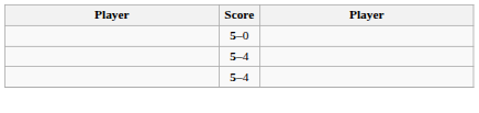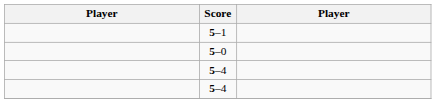 <table class="wikitable " style="font-size:90%">
 <tr>
 <th width=240>Player</th>
 <th width=40>Score</th>
 <th width=240>Player</th>
+</tr>
+<tr>
+<td><strong></strong></td>
+<td style="text-align:center;"><strong>5</strong>–1</td>
+<td></td>
 </tr>
 <tr>
 <td><strong></strong></td>
 <td style="text-align:center;"><strong>5</strong>–0</td>
 <td></td>
 </tr>
 <tr>
 <td><strong></strong></td>
 <td style="text-align:center;"><strong>5</strong>–4</td>
 <td></td>
 </tr>
 <tr>
 <td><strong></strong></td>
 <td style="text-align:center;"><strong>5</strong>–4</td>
 <td></td>
 </tr>
 <tr>
 </tr>
 </table>
